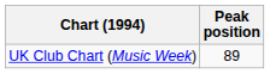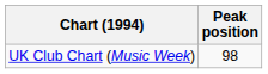 <table class="wikitable sortable">
 <tr>
 <th>Chart (1994)</th>
 <th>Peak<br>position</th>
 </tr>
 <tr>
 <td><a href='#'>UK Club Chart</a> (<em><a href='#'>Music Week</a></em>)</td>
-<td align="center">89</td>
+<td align="center">98</td>
 </tr>
 </table>
